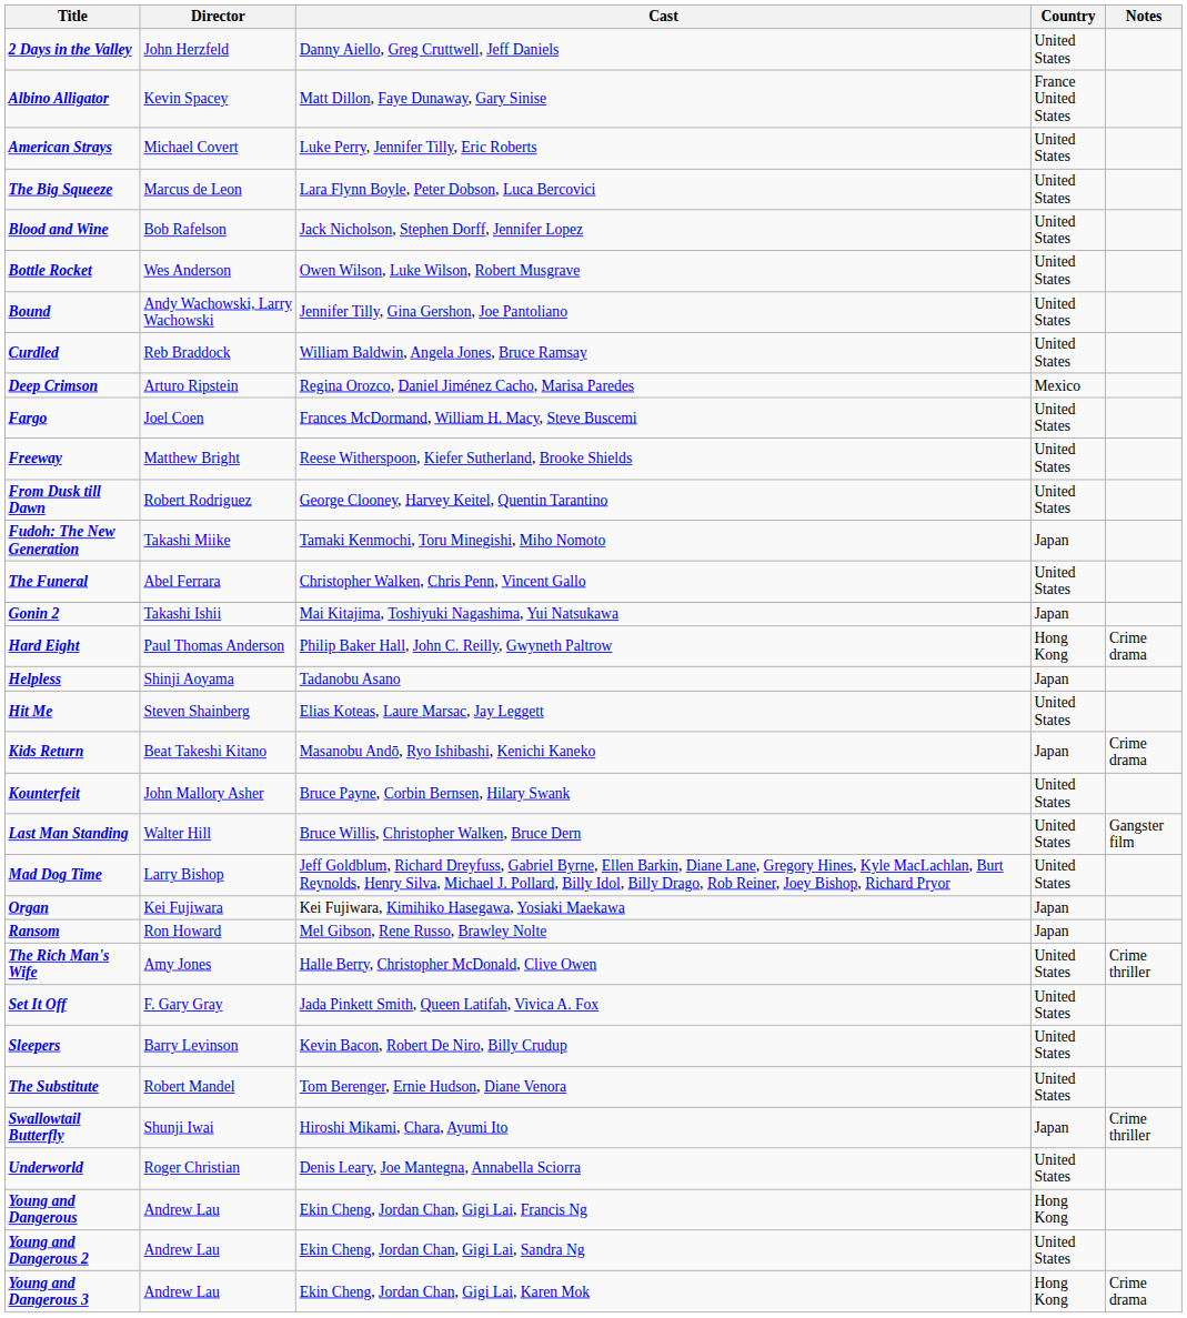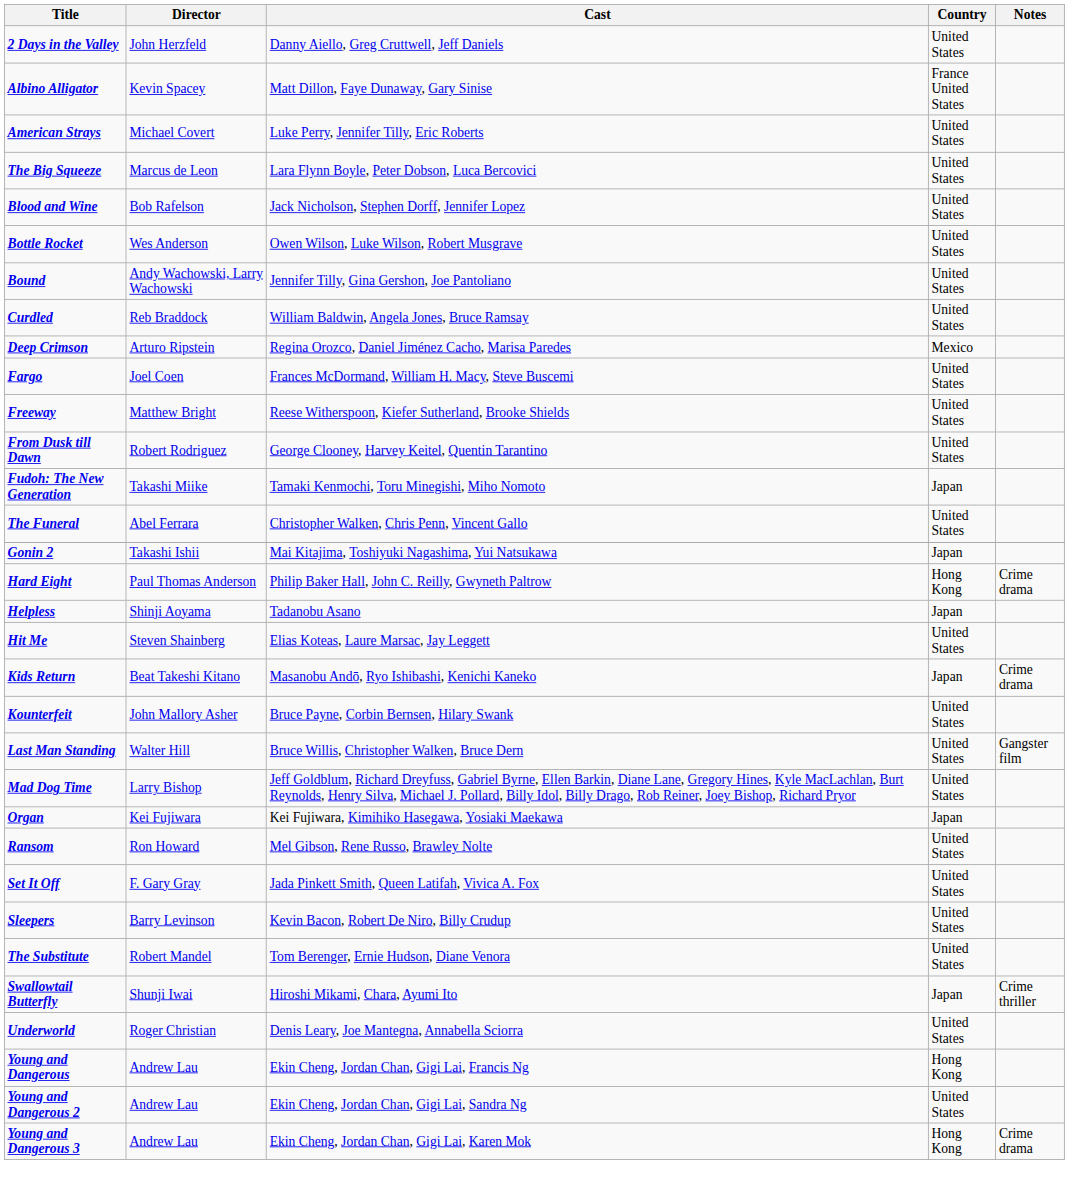 <table class="wikitable">
 <tr>
 <th>Title</th>
 <th>Director</th>
 <th>Cast</th>
 <th>Country</th>
 <th>Notes</th>
 </tr>
 <tr>
 <td><strong><em><a href='#'>2 Days in the Valley</a></em></strong></td>
 <td><a href='#'>John Herzfeld</a></td>
 <td><a href='#'>Danny Aiello</a>, <a href='#'>Greg Cruttwell</a>, <a href='#'>Jeff Daniels</a></td>
 <td>United States</td>
 <td></td>
 </tr>
 <tr>
 <td><strong><em><a href='#'>Albino Alligator</a></em></strong></td>
 <td><a href='#'>Kevin Spacey</a></td>
 <td><a href='#'>Matt Dillon</a>, <a href='#'>Faye Dunaway</a>, <a href='#'>Gary Sinise</a></td>
 <td>France<br>United States</td>
 <td></td>
 </tr>
 <tr>
 <td><strong><em><a href='#'>American Strays</a></em></strong></td>
 <td><a href='#'>Michael Covert</a></td>
 <td><a href='#'>Luke Perry</a>, <a href='#'>Jennifer Tilly</a>, <a href='#'>Eric Roberts</a></td>
 <td>United States</td>
 <td></td>
 </tr>
 <tr>
 <td><strong><em><a href='#'>The Big Squeeze</a></em></strong></td>
 <td><a href='#'>Marcus de Leon</a></td>
 <td><a href='#'>Lara Flynn Boyle</a>, <a href='#'>Peter Dobson</a>, <a href='#'>Luca Bercovici</a></td>
 <td>United States</td>
 <td></td>
 </tr>
 <tr>
 <td><strong><em><a href='#'>Blood and Wine</a></em></strong></td>
 <td><a href='#'>Bob Rafelson</a></td>
 <td><a href='#'>Jack Nicholson</a>, <a href='#'>Stephen Dorff</a>, <a href='#'>Jennifer Lopez</a></td>
 <td>United States<br></td>
 <td></td>
 </tr>
 <tr>
 <td><strong><em><a href='#'>Bottle Rocket</a></em></strong></td>
 <td><a href='#'>Wes Anderson</a></td>
 <td><a href='#'>Owen Wilson</a>, <a href='#'>Luke Wilson</a>, <a href='#'>Robert Musgrave</a></td>
 <td>United States</td>
 <td></td>
 </tr>
 <tr>
 <td><strong><em><a href='#'>Bound</a></em></strong></td>
 <td><a href='#'>Andy Wachowski, Larry Wachowski</a></td>
 <td><a href='#'>Jennifer Tilly</a>, <a href='#'>Gina Gershon</a>, <a href='#'>Joe Pantoliano</a></td>
 <td>United States</td>
 <td></td>
 </tr>
 <tr>
 <td><strong><em><a href='#'>Curdled</a></em></strong></td>
 <td><a href='#'>Reb Braddock</a></td>
 <td><a href='#'>William Baldwin</a>, <a href='#'>Angela Jones</a>, <a href='#'>Bruce Ramsay</a></td>
 <td>United States</td>
 <td></td>
 </tr>
 <tr>
 <td><strong><em><a href='#'>Deep Crimson</a></em></strong></td>
 <td><a href='#'>Arturo Ripstein</a></td>
 <td><a href='#'>Regina Orozco</a>, <a href='#'>Daniel Jiménez Cacho</a>, <a href='#'>Marisa Paredes</a></td>
 <td>Mexico</td>
 <td></td>
 </tr>
 <tr>
 <td><strong><em><a href='#'>Fargo</a></em></strong></td>
 <td><a href='#'>Joel Coen</a></td>
 <td><a href='#'>Frances McDormand</a>, <a href='#'>William H. Macy</a>, <a href='#'>Steve Buscemi</a></td>
 <td>United States</td>
 <td></td>
 </tr>
 <tr>
 <td><strong><em><a href='#'>Freeway</a></em></strong></td>
 <td><a href='#'>Matthew Bright</a></td>
 <td><a href='#'>Reese Witherspoon</a>, <a href='#'>Kiefer Sutherland</a>, <a href='#'>Brooke Shields</a></td>
 <td>United States</td>
 <td></td>
 </tr>
 <tr>
 <td><strong><em><a href='#'>From Dusk till Dawn</a></em></strong></td>
 <td><a href='#'>Robert Rodriguez</a></td>
 <td><a href='#'>George Clooney</a>, <a href='#'>Harvey Keitel</a>, <a href='#'>Quentin Tarantino</a></td>
 <td>United States</td>
 <td></td>
 </tr>
 <tr>
 <td><strong><em><a href='#'>Fudoh: The New Generation</a></em></strong></td>
 <td><a href='#'>Takashi Miike</a></td>
 <td><a href='#'>Tamaki Kenmochi</a>, <a href='#'>Toru Minegishi</a>, <a href='#'>Miho Nomoto</a></td>
 <td>Japan</td>
 <td></td>
 </tr>
 <tr>
 <td><strong><em><a href='#'>The Funeral</a></em></strong></td>
 <td><a href='#'>Abel Ferrara</a></td>
 <td><a href='#'>Christopher Walken</a>, <a href='#'>Chris Penn</a>, <a href='#'>Vincent Gallo</a></td>
 <td>United States</td>
 <td></td>
 </tr>
 <tr>
 </tr>
 <tr>
 <td><strong><em><a href='#'>Gonin 2</a></em></strong></td>
 <td><a href='#'>Takashi Ishii</a></td>
 <td><a href='#'>Mai Kitajima</a>, <a href='#'>Toshiyuki Nagashima</a>, <a href='#'>Yui Natsukawa</a></td>
 <td>Japan</td>
 <td></td>
 </tr>
 <tr>
 <td><strong><em><a href='#'>Hard Eight</a></em></strong></td>
 <td><a href='#'>Paul Thomas Anderson</a></td>
 <td><a href='#'>Philip Baker Hall</a>, <a href='#'>John C. Reilly</a>, <a href='#'>Gwyneth Paltrow</a></td>
 <td>Hong Kong</td>
 <td>Crime drama</td>
 </tr>
 <tr>
 <td><strong><em><a href='#'>Helpless</a></em></strong></td>
 <td><a href='#'>Shinji Aoyama</a></td>
 <td><a href='#'>Tadanobu Asano</a></td>
 <td>Japan</td>
 <td></td>
 </tr>
 <tr>
 <td><strong><em><a href='#'>Hit Me</a></em></strong></td>
 <td><a href='#'>Steven Shainberg</a></td>
 <td><a href='#'>Elias Koteas</a>, <a href='#'>Laure Marsac</a>, <a href='#'>Jay Leggett</a></td>
 <td>United States</td>
 <td></td>
 </tr>
 <tr>
 <td><strong><em><a href='#'>Kids Return</a></em></strong></td>
 <td><a href='#'>Beat Takeshi Kitano</a></td>
 <td><a href='#'>Masanobu Andō</a>, <a href='#'>Ryo Ishibashi</a>, <a href='#'>Kenichi Kaneko</a></td>
 <td>Japan</td>
 <td>Crime drama</td>
 </tr>
 <tr>
 <td><strong><em><a href='#'>Kounterfeit</a></em></strong></td>
 <td><a href='#'>John Mallory Asher</a></td>
 <td><a href='#'>Bruce Payne</a>, <a href='#'>Corbin Bernsen</a>, <a href='#'>Hilary Swank</a></td>
 <td>United States</td>
 <td></td>
 </tr>
 <tr>
 <td><strong><em><a href='#'>Last Man Standing</a></em></strong></td>
 <td><a href='#'>Walter Hill</a></td>
 <td><a href='#'>Bruce Willis</a>, <a href='#'>Christopher Walken</a>, <a href='#'>Bruce Dern</a></td>
 <td>United States</td>
 <td>Gangster film</td>
 </tr>
 <tr>
 <td><strong><em><a href='#'>Mad Dog Time</a></em></strong></td>
 <td><a href='#'>Larry Bishop</a></td>
 <td><a href='#'>Jeff Goldblum</a>, <a href='#'>Richard Dreyfuss</a>, <a href='#'>Gabriel Byrne</a>, <a href='#'>Ellen Barkin</a>, <a href='#'>Diane Lane</a>, <a href='#'>Gregory Hines</a>, <a href='#'>Kyle MacLachlan</a>, <a href='#'>Burt Reynolds</a>, <a href='#'>Henry Silva</a>, <a href='#'>Michael J. Pollard</a>, <a href='#'>Billy Idol</a>, <a href='#'>Billy Drago</a>, <a href='#'>Rob Reiner</a>, <a href='#'>Joey Bishop</a>, <a href='#'>Richard Pryor</a></td>
 <td>United States</td>
 <td></td>
 </tr>
 <tr>
 <td><strong><em><a href='#'>Organ</a></em></strong></td>
 <td><a href='#'>Kei Fujiwara</a></td>
 <td>Kei Fujiwara, <a href='#'>Kimihiko Hasegawa</a>, <a href='#'>Yosiaki Maekawa</a></td>
 <td>Japan</td>
 <td></td>
 </tr>
 <tr>
 <td><strong><em><a href='#'>Ransom</a></em></strong></td>
 <td><a href='#'>Ron Howard</a></td>
 <td><a href='#'>Mel Gibson</a>, <a href='#'>Rene Russo</a>, <a href='#'>Brawley Nolte</a></td>
-<td>Japan</td>
+<td>United States</td>
 <td></td>
-</tr>
-<tr>
-<td><strong><em><a href='#'>The Rich Man's Wife</a></em></strong></td>
-<td><a href='#'>Amy Jones</a></td>
-<td><a href='#'>Halle Berry</a>, <a href='#'>Christopher McDonald</a>, <a href='#'>Clive Owen</a></td>
-<td>United States</td>
-<td>Crime thriller</td>
 </tr>
 <tr>
 <td><strong><em><a href='#'>Set It Off</a></em></strong></td>
 <td><a href='#'>F. Gary Gray</a></td>
 <td><a href='#'>Jada Pinkett Smith</a>, <a href='#'>Queen Latifah</a>, <a href='#'>Vivica A. Fox</a></td>
 <td>United States</td>
 <td></td>
 </tr>
 <tr>
 <td><strong><em><a href='#'>Sleepers</a></em></strong></td>
 <td><a href='#'>Barry Levinson</a></td>
 <td><a href='#'>Kevin Bacon</a>, <a href='#'>Robert De Niro</a>, <a href='#'>Billy Crudup</a></td>
 <td>United States</td>
 <td></td>
 </tr>
 <tr>
 <td><strong><em><a href='#'>The Substitute</a></em></strong></td>
 <td><a href='#'>Robert Mandel</a></td>
 <td><a href='#'>Tom Berenger</a>, <a href='#'>Ernie Hudson</a>, <a href='#'>Diane Venora</a></td>
 <td>United States</td>
 <td></td>
 </tr>
 <tr>
 <td><strong><em><a href='#'>Swallowtail Butterfly</a></em></strong></td>
 <td><a href='#'>Shunji Iwai</a></td>
 <td><a href='#'>Hiroshi Mikami</a>, <a href='#'>Chara</a>, <a href='#'>Ayumi Ito</a></td>
 <td>Japan</td>
 <td>Crime thriller</td>
 </tr>
 <tr>
 <td><strong><em><a href='#'>Underworld</a></em></strong></td>
 <td><a href='#'>Roger Christian</a></td>
 <td><a href='#'>Denis Leary</a>, <a href='#'>Joe Mantegna</a>, <a href='#'>Annabella Sciorra</a></td>
 <td>United States</td>
 <td></td>
 </tr>
 <tr>
 <td><strong><em><a href='#'>Young and Dangerous</a></em></strong></td>
 <td><a href='#'>Andrew Lau</a></td>
 <td><a href='#'>Ekin Cheng</a>, <a href='#'>Jordan Chan</a>, <a href='#'>Gigi Lai</a>, <a href='#'>Francis Ng</a></td>
 <td>Hong Kong</td>
 <td></td>
 </tr>
 <tr>
 <td><strong><em><a href='#'>Young and Dangerous 2</a></em></strong></td>
 <td><a href='#'>Andrew Lau</a></td>
 <td><a href='#'>Ekin Cheng</a>, <a href='#'>Jordan Chan</a>, <a href='#'>Gigi Lai</a>, <a href='#'>Sandra Ng</a></td>
 <td>United States</td>
 <td></td>
 </tr>
 <tr>
 <td><strong><em><a href='#'>Young and Dangerous 3</a></em></strong></td>
 <td><a href='#'>Andrew Lau</a></td>
 <td><a href='#'>Ekin Cheng</a>, <a href='#'>Jordan Chan</a>, <a href='#'>Gigi Lai</a>, <a href='#'>Karen Mok</a></td>
 <td>Hong Kong</td>
 <td>Crime drama</td>
 </tr>
 </table>
